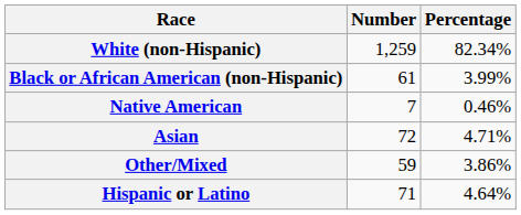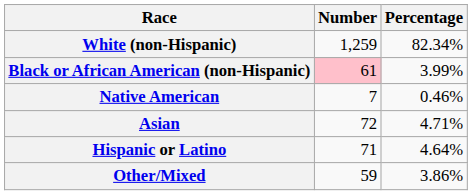 <table class="wikitable" style="text-align:right">
 <tr>
 <th scope="col">Race</th>
 <th scope="col">Number</th>
 <th scope="col">Percentage</th>
 </tr>
 <tr>
 <th scope="row"><a href='#'>White</a> (non-Hispanic)</th>
 <td>1,259</td>
 <td>82.34%</td>
 </tr>
 <tr>
 <th scope="row"><a href='#'>Black or African American</a> (non-Hispanic)</th>
-<td>61</td>
+<td style="background: pink;">61</td>
 <td>3.99%</td>
 </tr>
 <tr>
 <th scope="row"><a href='#'>Native American</a></th>
 <td>7</td>
 <td>0.46%</td>
 </tr>
 <tr>
 <th scope="row"><a href='#'>Asian</a></th>
 <td>72</td>
 <td>4.71%</td>
 </tr>
 <tr>
+<th scope="row"><a href='#'>Hispanic</a> or <a href='#'>Latino</a></th>
+<td>71</td>
+<td>4.64%</td>
+</tr>
+<tr>
 <th scope="row"><a href='#'>Other/Mixed</a></th>
 <td>59</td>
 <td>3.86%</td>
 </tr>
-<tr>
-<th scope="row"><a href='#'>Hispanic</a> or <a href='#'>Latino</a></th>
-<td>71</td>
-<td>4.64%</td>
-</tr>
 </table>
